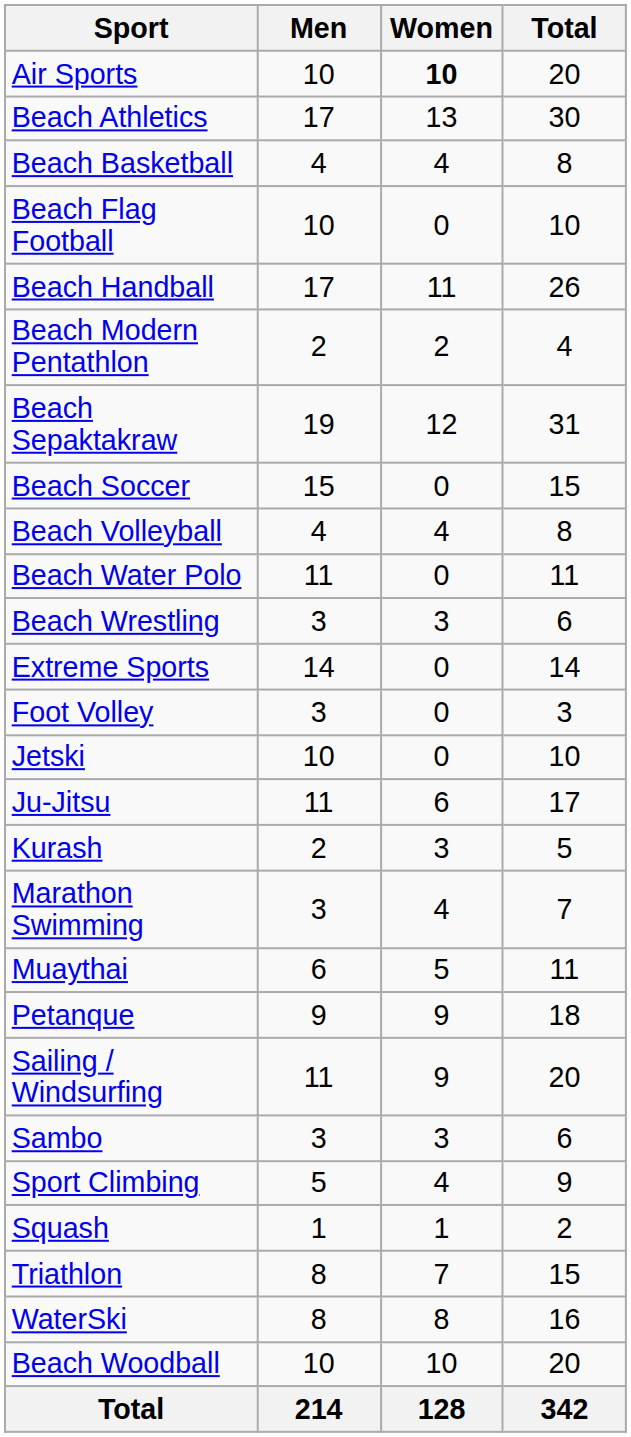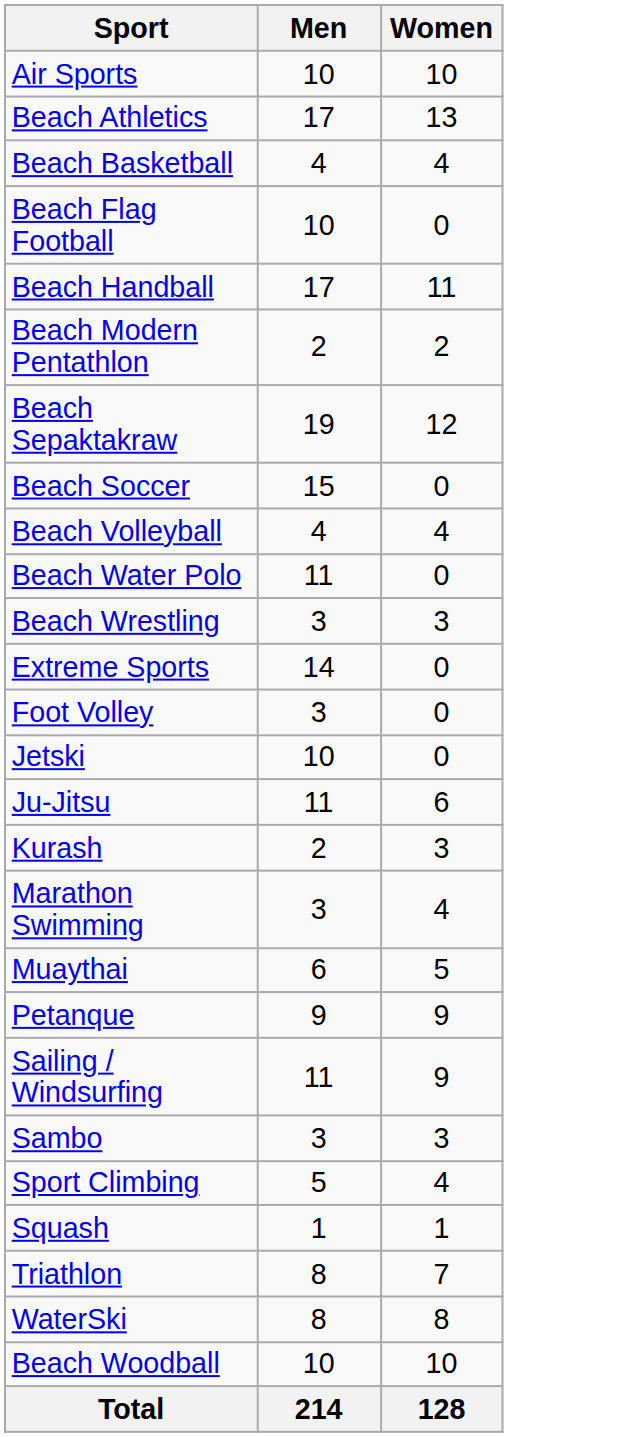 <table class="wikitable sortable" style="font-size:90%; text-align:center;">
 <tr>
 <th width=120>Sport</th>
 <th width=55>Men</th>
 <th width=55>Women</th>
-<th width=55>Total</th>
 </tr>
 <tr>
 <td align=left><a href='#'>Air Sports</a></td>
 <td>10</td>
-<td><strong>10</strong></td>
-<td>20</td>
+<td>10</td>
 </tr>
 <tr>
 <td align=left><a href='#'>Beach Athletics</a></td>
 <td>17</td>
 <td>13</td>
-<td>30</td>
 </tr>
 <tr>
 <td align=left><a href='#'>Beach Basketball</a></td>
 <td>4</td>
 <td>4</td>
-<td>8</td>
 </tr>
 <tr>
 <td align=left><a href='#'>Beach Flag Football</a></td>
 <td>10</td>
 <td>0</td>
-<td>10</td>
 </tr>
 <tr>
 <td align=left><a href='#'>Beach Handball</a></td>
 <td>17</td>
 <td>11</td>
-<td>26</td>
 </tr>
 <tr>
 <td align=left><a href='#'>Beach Modern Pentathlon</a></td>
 <td>2</td>
 <td>2</td>
-<td>4</td>
 </tr>
 <tr>
 <td align=left><a href='#'>Beach Sepaktakraw</a></td>
 <td>19</td>
 <td>12</td>
-<td>31</td>
 </tr>
 <tr>
 <td align=left><a href='#'>Beach Soccer</a></td>
 <td>15</td>
 <td>0</td>
-<td>15</td>
 </tr>
 <tr>
 <td align=left><a href='#'>Beach Volleyball</a></td>
 <td>4</td>
 <td>4</td>
-<td>8</td>
 </tr>
 <tr>
 <td align=left><a href='#'>Beach Water Polo</a></td>
 <td>11</td>
 <td>0</td>
-<td>11</td>
 </tr>
 <tr>
 <td align=left><a href='#'>Beach Wrestling</a></td>
 <td>3</td>
 <td>3</td>
-<td>6</td>
 </tr>
 <tr>
 <td align=left><a href='#'>Extreme Sports</a></td>
 <td>14</td>
 <td>0</td>
-<td>14</td>
 </tr>
 <tr>
 <td align=left><a href='#'>Foot Volley</a></td>
 <td>3</td>
 <td>0</td>
-<td>3</td>
 </tr>
 <tr>
 <td align=left><a href='#'>Jetski</a></td>
 <td>10</td>
 <td>0</td>
-<td>10</td>
 </tr>
 <tr>
 <td align=left><a href='#'>Ju-Jitsu</a></td>
 <td>11</td>
 <td>6</td>
-<td>17</td>
 </tr>
 <tr>
 <td align=left><a href='#'>Kurash</a></td>
 <td>2</td>
 <td>3</td>
-<td>5</td>
 </tr>
 <tr>
 <td align=left><a href='#'>Marathon Swimming</a></td>
 <td>3</td>
 <td>4</td>
-<td>7</td>
 </tr>
 <tr>
 <td align=left><a href='#'>Muaythai</a></td>
 <td>6</td>
 <td>5</td>
-<td>11</td>
 </tr>
 <tr>
 <td align=left><a href='#'>Petanque</a></td>
 <td>9</td>
 <td>9</td>
-<td>18</td>
 </tr>
 <tr>
 <td align=left><a href='#'>Sailing / Windsurfing</a></td>
 <td>11</td>
 <td>9</td>
-<td>20</td>
 </tr>
 <tr>
 <td align=left><a href='#'>Sambo</a></td>
 <td>3</td>
 <td>3</td>
-<td>6</td>
 </tr>
 <tr>
 <td align=left><a href='#'>Sport Climbing</a></td>
 <td>5</td>
 <td>4</td>
-<td>9</td>
 </tr>
 <tr>
 <td align=left><a href='#'>Squash</a></td>
 <td>1</td>
 <td>1</td>
-<td>2</td>
 </tr>
 <tr>
 <td align=left><a href='#'>Triathlon</a></td>
 <td>8</td>
 <td>7</td>
-<td>15</td>
 </tr>
 <tr>
 <td align=left><a href='#'>WaterSki</a></td>
 <td>8</td>
 <td>8</td>
-<td>16</td>
 </tr>
 <tr>
 <td align=left><a href='#'>Beach Woodball</a></td>
 <td>10</td>
 <td>10</td>
-<td>20</td>
 </tr>
 <tr class="sortbottom">
 <th>Total</th>
 <th>214</th>
 <th>128</th>
-<th>342</th>
 </tr>
 </table>
